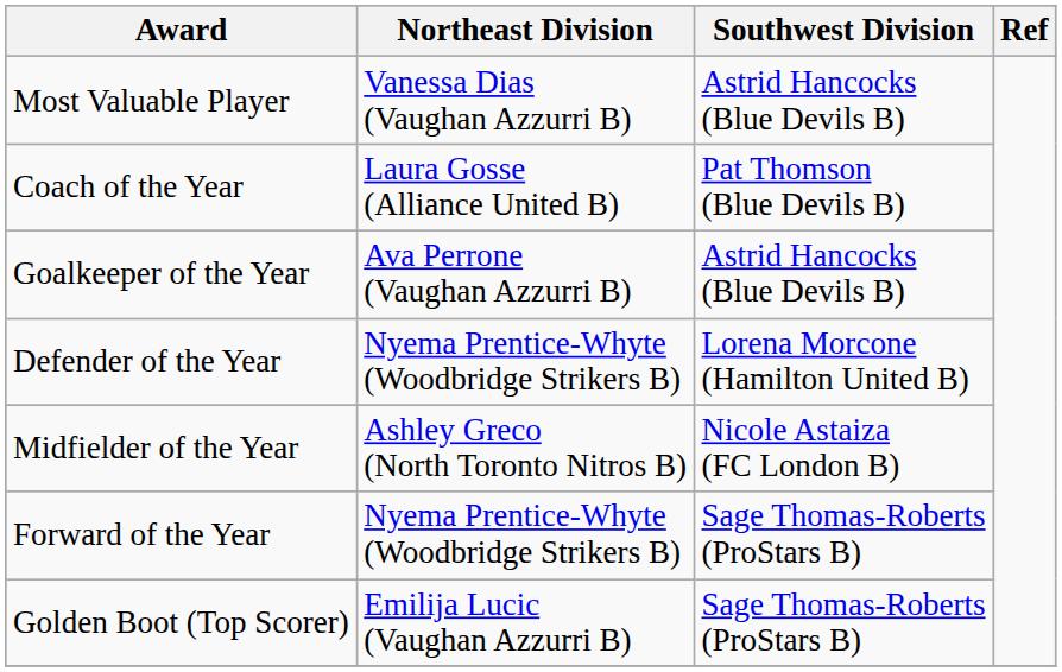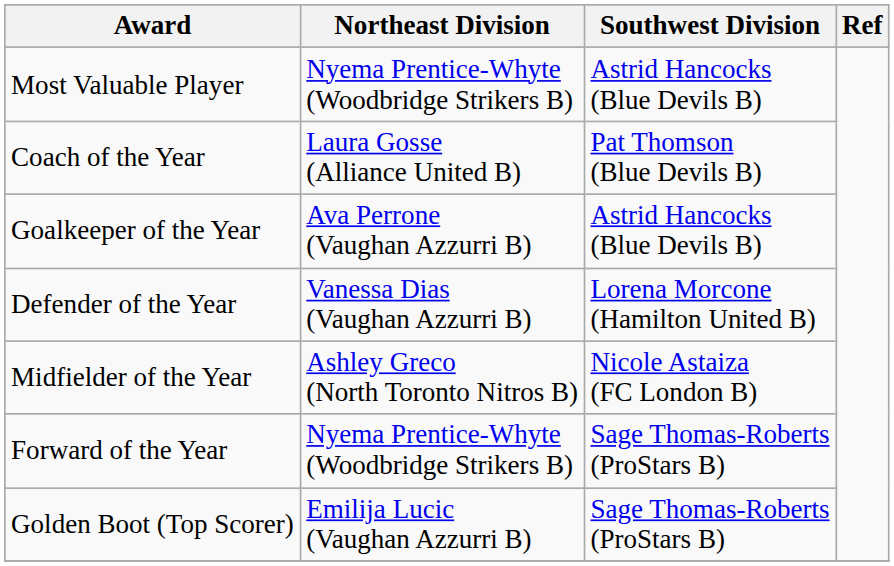 <table class="wikitable">
 <tr>
 <th>Award</th>
 <th>Northeast Division</th>
 <th>Southwest Division</th>
 <th>Ref</th>
 </tr>
 <tr>
 <td>Most Valuable Player</td>
-<td><a href='#'>Vanessa Dias</a><br>(Vaughan Azzurri B)</td>
+<td><a href='#'>Nyema Prentice-Whyte</a><br>(Woodbridge Strikers B)</td>
 <td><a href='#'>Astrid Hancocks</a><br>(Blue Devils B)</td>
 <td rowspan=7></td>
 </tr>
 <tr>
 <td>Coach of the Year</td>
 <td><a href='#'>Laura Gosse</a><br>(Alliance United B)</td>
 <td><a href='#'>Pat Thomson</a><br>(Blue Devils B)</td>
 </tr>
 <tr>
 <td>Goalkeeper of the Year</td>
 <td><a href='#'>Ava Perrone</a><br>(Vaughan Azzurri B)</td>
 <td><a href='#'>Astrid Hancocks</a><br>(Blue Devils B)</td>
 </tr>
 <tr>
 <td>Defender of the Year</td>
-<td><a href='#'>Nyema Prentice-Whyte</a><br>(Woodbridge Strikers B)</td>
+<td><a href='#'>Vanessa Dias</a><br>(Vaughan Azzurri B)</td>
 <td><a href='#'>Lorena Morcone</a><br>(Hamilton United B)</td>
 </tr>
 <tr>
 <td>Midfielder of the Year</td>
 <td><a href='#'>Ashley Greco</a><br>(North Toronto Nitros B)</td>
 <td><a href='#'>Nicole Astaiza</a><br>(FC London B)</td>
 </tr>
 <tr>
 <td>Forward of the Year</td>
 <td><a href='#'>Nyema Prentice-Whyte</a><br>(Woodbridge Strikers B)</td>
 <td><a href='#'>Sage Thomas-Roberts</a><br>(ProStars B)</td>
 </tr>
 <tr>
 <td>Golden Boot (Top Scorer)</td>
 <td><a href='#'>Emilija Lucic</a><br>(Vaughan Azzurri B)</td>
 <td><a href='#'>Sage Thomas-Roberts</a><br>(ProStars B)</td>
 </tr>
 <tr>
 </tr>
 </table>
